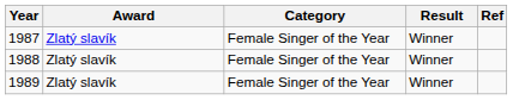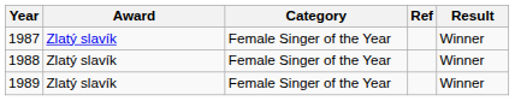 <table class="wikitable">
 <tr>
 <th width="1">Year</th>
 <th width="200">Award</th>
 <th width="200">Category</th>
+<th width="1">Ref</th>
 <th width="75">Result</th>
-<th width="1">Ref</th>
 </tr>
 <tr>
 <td>1987</td>
 <td><a href='#'>Zlatý slavík</a></td>
 <td>Female Singer of the Year</td>
+<td></td>
 <td>Winner</td>
-<td></td>
 </tr>
 <tr>
 <td>1988</td>
 <td>Zlatý slavík</td>
 <td>Female Singer of the Year</td>
+<td></td>
 <td>Winner</td>
-<td></td>
 </tr>
 <tr>
 <td>1989</td>
 <td>Zlatý slavík</td>
 <td>Female Singer of the Year</td>
+<td></td>
 <td>Winner</td>
-<td></td>
 </tr>
 </table>
